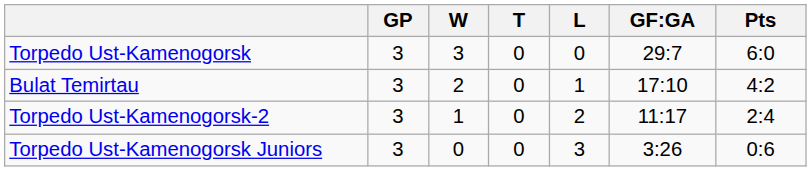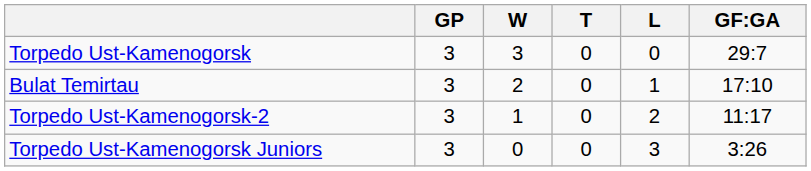 <table class="wikitable" width="50%">
 <tr>
 <th width="30%" bgcolor="#e0e0e0"></th>
 <th width="5%" bgcolor="#e0e0e0">GP</th>
 <th width="5%" bgcolor="#e0e0e0">W</th>
 <th width="5%" bgcolor="#e0e0e0">T</th>
 <th width="5%" bgcolor="#e0e0e0">L</th>
 <th width="7.5%" bgcolor="#e0e0e0">GF:GA</th>
-<th width="7.5%" bgcolor="#e0e0e0">Pts</th>
 </tr>
 <tr align="center">
 <td align="left"><a href='#'>Torpedo Ust-Kamenogorsk</a></td>
 <td>3</td>
 <td>3</td>
 <td>0</td>
 <td>0</td>
 <td>29:7</td>
-<td>6:0</td>
 </tr>
 <tr align="center">
 <td align="left"><a href='#'>Bulat Temirtau</a></td>
 <td>3</td>
 <td>2</td>
 <td>0</td>
 <td>1</td>
 <td>17:10</td>
-<td>4:2</td>
 </tr>
 <tr align="center">
 <td align="left"><a href='#'>Torpedo Ust-Kamenogorsk-2</a></td>
 <td>3</td>
 <td>1</td>
 <td>0</td>
 <td>2</td>
 <td>11:17</td>
-<td>2:4</td>
 </tr>
 <tr align="center">
 <td align="left"><a href='#'>Torpedo Ust-Kamenogorsk Juniors</a></td>
 <td>3</td>
 <td>0</td>
 <td>0</td>
 <td>3</td>
 <td>3:26</td>
-<td>0:6</td>
 </tr>
 </table>
